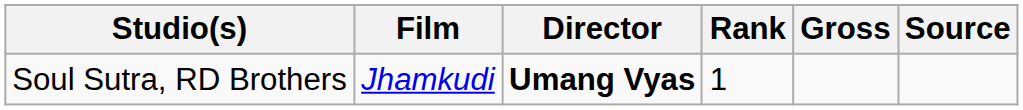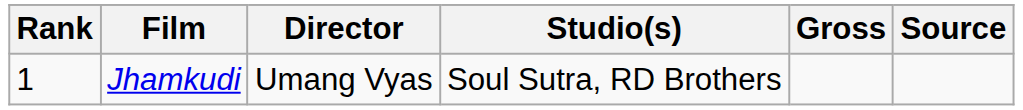 <table class="wikitable sortable" style="margin:auto; margin:auto;">
 <tr>
-<th>Studio(s)</th>
+<th>Rank</th>
 <th>Film</th>
 <th>Director</th>
-<th>Rank</th>
+<th>Studio(s)</th>
 <th>Gross</th>
 <th>Source</th>
 </tr>
 <tr>
+<td>1</td>
+<td><em><a href='#'>Jhamkudi</a></em></td>
+<td>Umang Vyas</td>
 <td>Soul Sutra, RD Brothers</td>
-<td><em><a href='#'>Jhamkudi</a></em></td>
-<td><strong>Umang Vyas</strong></td>
-<td>1</td>
 <td></td>
 <td></td>
 </tr>
 </table>
